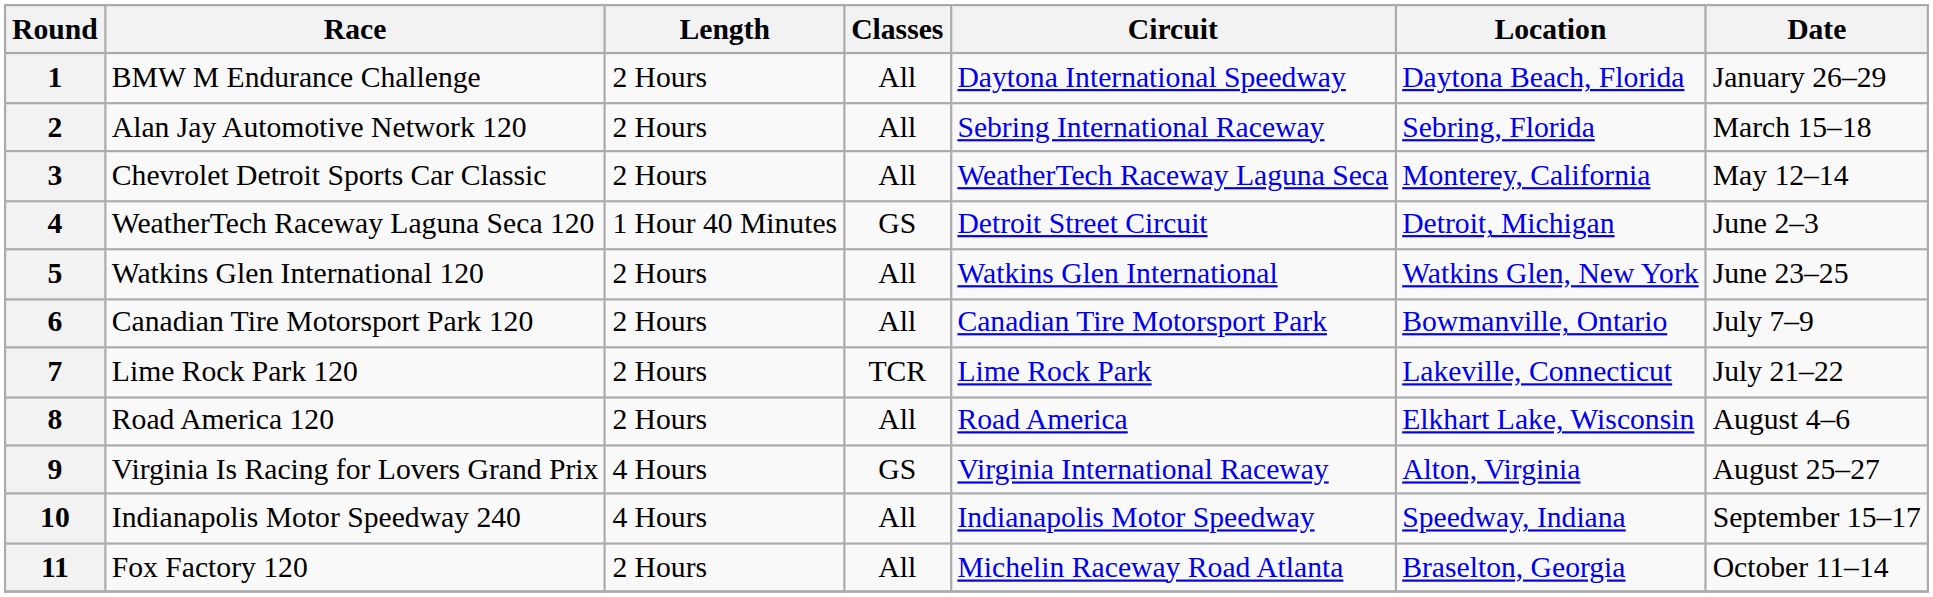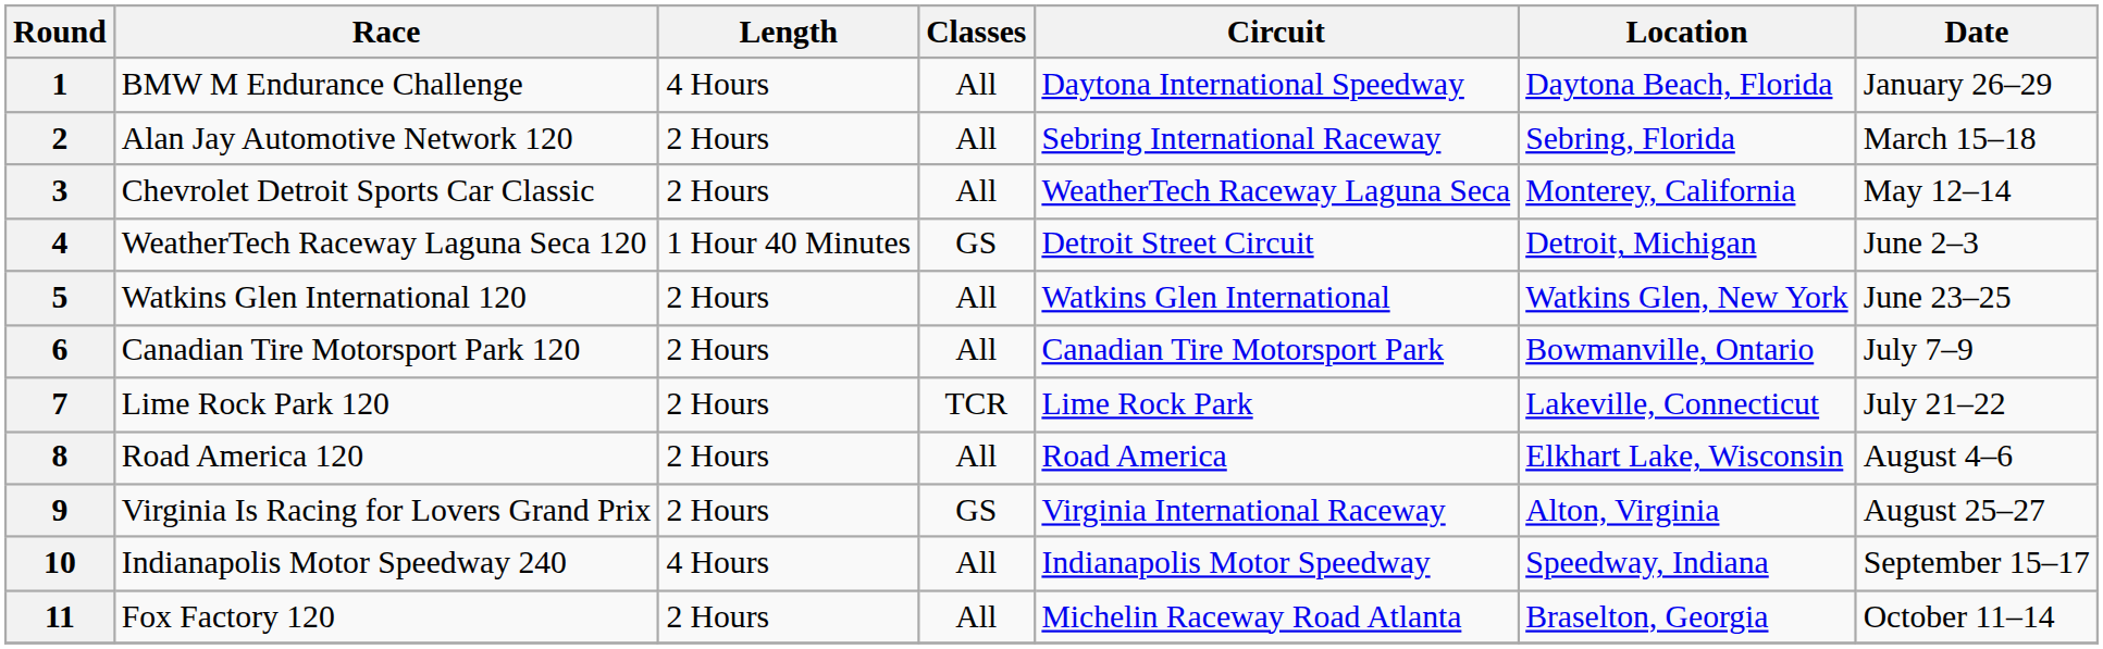 <table class="wikitable" style="font-size:85%;">
 <tr>
 <th>Round</th>
 <th>Race</th>
 <th>Length</th>
 <th>Classes</th>
 <th>Circuit</th>
 <th>Location</th>
 <th>Date</th>
 </tr>
 <tr>
 <th>1</th>
 <td>BMW M Endurance Challenge</td>
-<td>2 Hours</td>
+<td>4 Hours</td>
 <td align="center">All</td>
 <td> <a href='#'>Daytona International Speedway</a></td>
 <td><a href='#'>Daytona Beach, Florida</a></td>
 <td>January 26–29</td>
 </tr>
 <tr>
 <th>2</th>
 <td>Alan Jay Automotive Network 120</td>
 <td>2 Hours</td>
 <td align="center">All</td>
 <td> <a href='#'>Sebring International Raceway</a></td>
 <td><a href='#'>Sebring, Florida</a></td>
 <td>March 15–18</td>
 </tr>
 <tr>
 <th>3</th>
 <td>Chevrolet Detroit Sports Car Classic</td>
 <td>2 Hours</td>
 <td align="center">All</td>
 <td> <a href='#'>WeatherTech Raceway Laguna Seca</a></td>
 <td><a href='#'>Monterey, California</a></td>
 <td>May 12–14</td>
 </tr>
 <tr>
 <th>4</th>
 <td>WeatherTech Raceway Laguna Seca 120</td>
 <td>1 Hour 40 Minutes</td>
 <td align="center">GS</td>
 <td> <a href='#'>Detroit Street Circuit</a></td>
 <td><a href='#'>Detroit, Michigan</a></td>
 <td>June 2–3</td>
 </tr>
 <tr>
 <th>5</th>
 <td>Watkins Glen International 120</td>
 <td>2 Hours</td>
 <td align="center">All</td>
 <td> <a href='#'>Watkins Glen International</a></td>
 <td><a href='#'>Watkins Glen, New York</a></td>
 <td>June 23–25</td>
 </tr>
 <tr>
 <th>6</th>
 <td>Canadian Tire Motorsport Park 120</td>
 <td>2 Hours</td>
 <td align="center">All</td>
 <td> <a href='#'>Canadian Tire Motorsport Park</a></td>
 <td><a href='#'>Bowmanville, Ontario</a></td>
 <td>July 7–9</td>
 </tr>
 <tr>
 <th>7</th>
 <td>Lime Rock Park 120</td>
 <td>2 Hours</td>
 <td align="center">TCR</td>
 <td> <a href='#'>Lime Rock Park</a></td>
 <td><a href='#'>Lakeville, Connecticut</a></td>
 <td>July 21–22</td>
 </tr>
 <tr>
 <th>8</th>
 <td>Road America 120</td>
 <td>2 Hours</td>
 <td align="center">All</td>
 <td> <a href='#'>Road America</a></td>
 <td><a href='#'>Elkhart Lake, Wisconsin</a></td>
 <td>August 4–6</td>
 </tr>
 <tr>
 <th>9</th>
 <td>Virginia Is Racing for Lovers Grand Prix</td>
-<td>4 Hours</td>
+<td>2 Hours</td>
 <td align="center">GS</td>
 <td> <a href='#'>Virginia International Raceway</a></td>
 <td><a href='#'>Alton, Virginia</a></td>
 <td>August 25–27</td>
 </tr>
 <tr>
 <th>10</th>
 <td>Indianapolis Motor Speedway 240</td>
 <td>4 Hours</td>
 <td align="center">All</td>
 <td> <a href='#'>Indianapolis Motor Speedway</a></td>
 <td><a href='#'>Speedway, Indiana</a></td>
 <td>September 15–17</td>
 </tr>
 <tr>
 <th>11</th>
 <td>Fox Factory 120</td>
 <td>2 Hours</td>
 <td align="center">All</td>
 <td> <a href='#'>Michelin Raceway Road Atlanta</a></td>
 <td><a href='#'>Braselton, Georgia</a></td>
 <td>October 11–14</td>
 </tr>
 <tr>
 </tr>
 </table>
